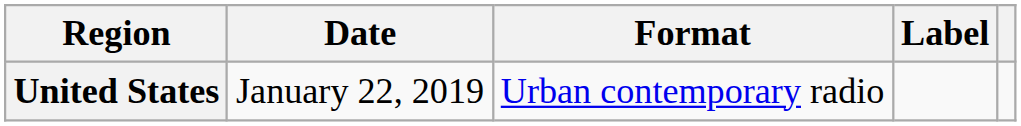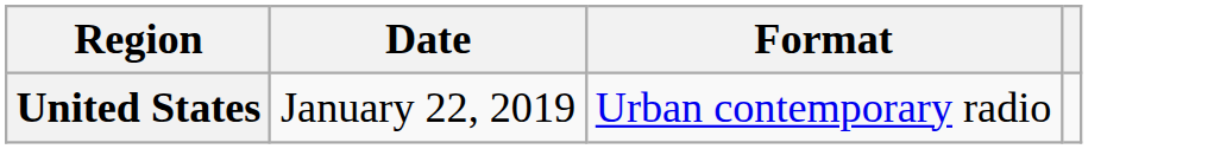 <table class="wikitable plainrowheaders">
 <tr>
 <th scope="col">Region</th>
 <th scope="col">Date</th>
 <th scope="col">Format</th>
-<th scope="col">Label</th>
 <th scope="col"></th>
 </tr>
 <tr>
 <th scope="row">United States</th>
 <td>January 22, 2019</td>
 <td><a href='#'>Urban contemporary</a> radio</td>
 <td></td>
-<td></td>
 </tr>
 </table>
